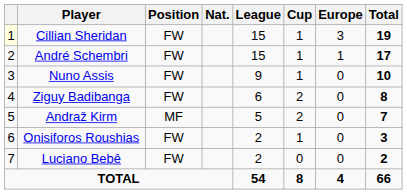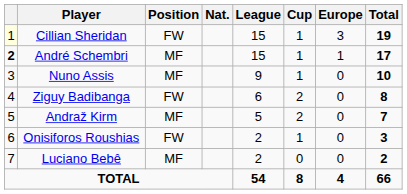 <table class="wikitable">
 <tr>
 <th></th>
 <th width="150">Player</th>
 <th>Position</th>
 <th>Nat.</th>
 <th>League</th>
 <th>Cup</th>
 <th>Europe</th>
 <th>Total</th>
 </tr>
 <tr>
 <td align=center style="background: lightyellow;">1</td>
 <td align=center><a href='#'>Cillian Sheridan</a></td>
 <td align=center>FW</td>
 <td align=center></td>
 <td align=center>15</td>
 <td align=center>1</td>
 <td align=center>3</td>
 <td align=center><strong>19</strong></td>
 </tr>
 <tr>
-<td align=center>2</td>
+<td align=center><strong>2</strong></td>
 <td align=center><a href='#'>André Schembri</a></td>
-<td align=center>FW</td>
+<td align=center>MF</td>
 <td align=center></td>
 <td align=center>15</td>
 <td align=center>1</td>
 <td align=center>1</td>
 <td align=center><strong>17</strong></td>
 </tr>
 <tr>
 <td align=center>3</td>
 <td align=center><a href='#'>Nuno Assis</a></td>
-<td align=center>FW</td>
+<td align=center>MF</td>
 <td align=center></td>
 <td align=center>9</td>
 <td align=center>1</td>
 <td align=center>0</td>
 <td align=center><strong>10</strong></td>
 </tr>
 <tr>
 <td align=center>4</td>
 <td align=center><a href='#'>Ziguy Badibanga</a></td>
 <td align=center>FW</td>
 <td align=center></td>
 <td align=center>6</td>
 <td align=center>2</td>
 <td align=center>0</td>
 <td align=center><strong>8</strong></td>
 </tr>
 <tr>
 <td align=center>5</td>
 <td align=center><a href='#'>Andraž Kirm</a></td>
 <td align=center>MF</td>
 <td align=center></td>
 <td align=center>5</td>
 <td align=center>2</td>
 <td align=center>0</td>
 <td align=center><strong>7</strong></td>
 </tr>
 <tr>
 <td align=center>6</td>
 <td align=center><a href='#'>Onisiforos Roushias</a></td>
 <td align=center>FW</td>
 <td align=center></td>
 <td align=center>2</td>
 <td align=center>1</td>
 <td align=center>0</td>
 <td align=center><strong>3</strong></td>
 </tr>
 <tr>
 <td align=center>7</td>
 <td align=center><a href='#'>Luciano Bebê</a></td>
-<td align=center>FW</td>
+<td align=center>MF</td>
 <td align=center></td>
 <td align=center>2</td>
 <td align=center>0</td>
 <td align=center>0</td>
 <td align=center><strong>2</strong></td>
 </tr>
 <tr>
 <td colspan="4" align=center><strong>TOTAL</strong></td>
 <td align=center><strong>54</strong></td>
 <td align=center><strong>8</strong></td>
 <td align=center><strong>4</strong></td>
 <td align=center><strong>66</strong></td>
 </tr>
 </table>
